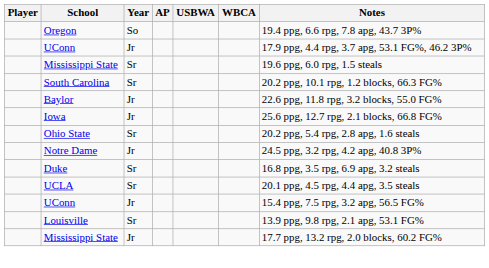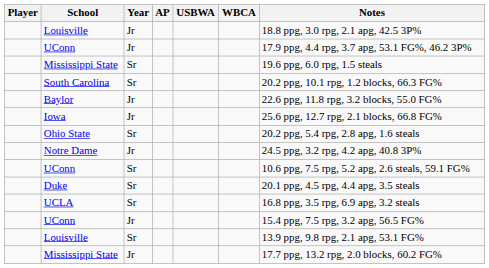 <table class="wikitable sortable" style="width:80%;">
 <tr>
 <th>Player</th>
 <th>School</th>
 <th>Year</th>
 <th>AP</th>
 <th>USBWA</th>
 <th>WBCA</th>
 <th>Notes</th>
 </tr>
 <tr>
 <td></td>
-<td><a href='#'>Oregon</a></td>
-<td>So</td>
+<td><a href='#'>Louisville</a></td>
+<td>Jr</td>
 <td></td>
 <td></td>
 <td></td>
-<td>19.4 ppg, 6.6 rpg, 7.8 apg, 43.7 3P%</td>
+<td>18.8 ppg, 3.0 rpg, 2.1 apg, 42.5 3P%</td>
 </tr>
 <tr>
 <td></td>
 <td><a href='#'>UConn</a></td>
 <td>Jr</td>
 <td></td>
 <td></td>
 <td></td>
 <td>17.9 ppg, 4.4 rpg, 3.7 apg, 53.1 FG%, 46.2 3P%</td>
 </tr>
 <tr>
 <td></td>
 <td><a href='#'>Mississippi State</a></td>
 <td>Sr</td>
 <td></td>
 <td></td>
 <td></td>
 <td>19.6 ppg, 6.0 rpg, 1.5 steals</td>
 </tr>
 <tr>
 <td></td>
 <td><a href='#'>South Carolina</a></td>
 <td>Sr</td>
 <td></td>
 <td></td>
 <td></td>
 <td>20.2 ppg, 10.1 rpg, 1.2 blocks, 66.3 FG%</td>
 </tr>
 <tr>
 <td></td>
 <td><a href='#'>Baylor</a></td>
 <td>Jr</td>
 <td></td>
 <td></td>
 <td></td>
 <td>22.6 ppg, 11.8 rpg, 3.2 blocks, 55.0 FG%</td>
 </tr>
 <tr>
 <td></td>
 <td><a href='#'>Iowa</a></td>
 <td>Jr</td>
 <td></td>
 <td></td>
 <td></td>
 <td>25.6 ppg, 12.7 rpg, 2.1 blocks, 66.8 FG%</td>
 </tr>
 <tr>
 <td></td>
 <td><a href='#'>Ohio State</a></td>
 <td>Sr</td>
 <td></td>
 <td></td>
 <td></td>
 <td>20.2 ppg, 5.4 rpg, 2.8 apg, 1.6 steals</td>
 </tr>
 <tr>
 <td></td>
 <td><a href='#'>Notre Dame</a></td>
 <td>Jr</td>
 <td></td>
 <td></td>
 <td></td>
 <td>24.5 ppg, 3.2 rpg, 4.2 apg, 40.8 3P%</td>
 </tr>
 <tr>
 <td></td>
+<td><a href='#'>UConn</a></td>
+<td>Sr</td>
+<td></td>
+<td></td>
+<td></td>
+<td>10.6 ppg, 7.5 rpg, 5.2 apg, 2.6 steals, 59.1 FG%</td>
+</tr>
+<tr>
+<td></td>
 <td><a href='#'>Duke</a></td>
 <td>Sr</td>
 <td></td>
 <td></td>
 <td></td>
-<td>16.8 ppg, 3.5 rpg, 6.9 apg, 3.2 steals</td>
+<td>20.1 ppg, 4.5 rpg, 4.4 apg, 3.5 steals</td>
 </tr>
 <tr>
 <td></td>
 <td><a href='#'>UCLA</a></td>
 <td>Sr</td>
 <td></td>
 <td></td>
 <td></td>
-<td>20.1 ppg, 4.5 rpg, 4.4 apg, 3.5 steals</td>
+<td>16.8 ppg, 3.5 rpg, 6.9 apg, 3.2 steals</td>
 </tr>
 <tr>
 <td></td>
 <td><a href='#'>UConn</a></td>
 <td>Jr</td>
 <td></td>
 <td></td>
 <td></td>
 <td>15.4 ppg, 7.5 rpg, 3.2 apg, 56.5 FG%</td>
 </tr>
 <tr>
 <td></td>
 <td><a href='#'>Louisville</a></td>
 <td>Sr</td>
 <td></td>
 <td></td>
 <td></td>
 <td>13.9 ppg, 9.8 rpg, 2.1 apg, 53.1 FG%</td>
 </tr>
 <tr>
 <td></td>
 <td><a href='#'>Mississippi State</a></td>
 <td>Jr</td>
 <td></td>
 <td></td>
 <td></td>
 <td>17.7 ppg, 13.2 rpg, 2.0 blocks, 60.2 FG%</td>
 </tr>
 </table>
